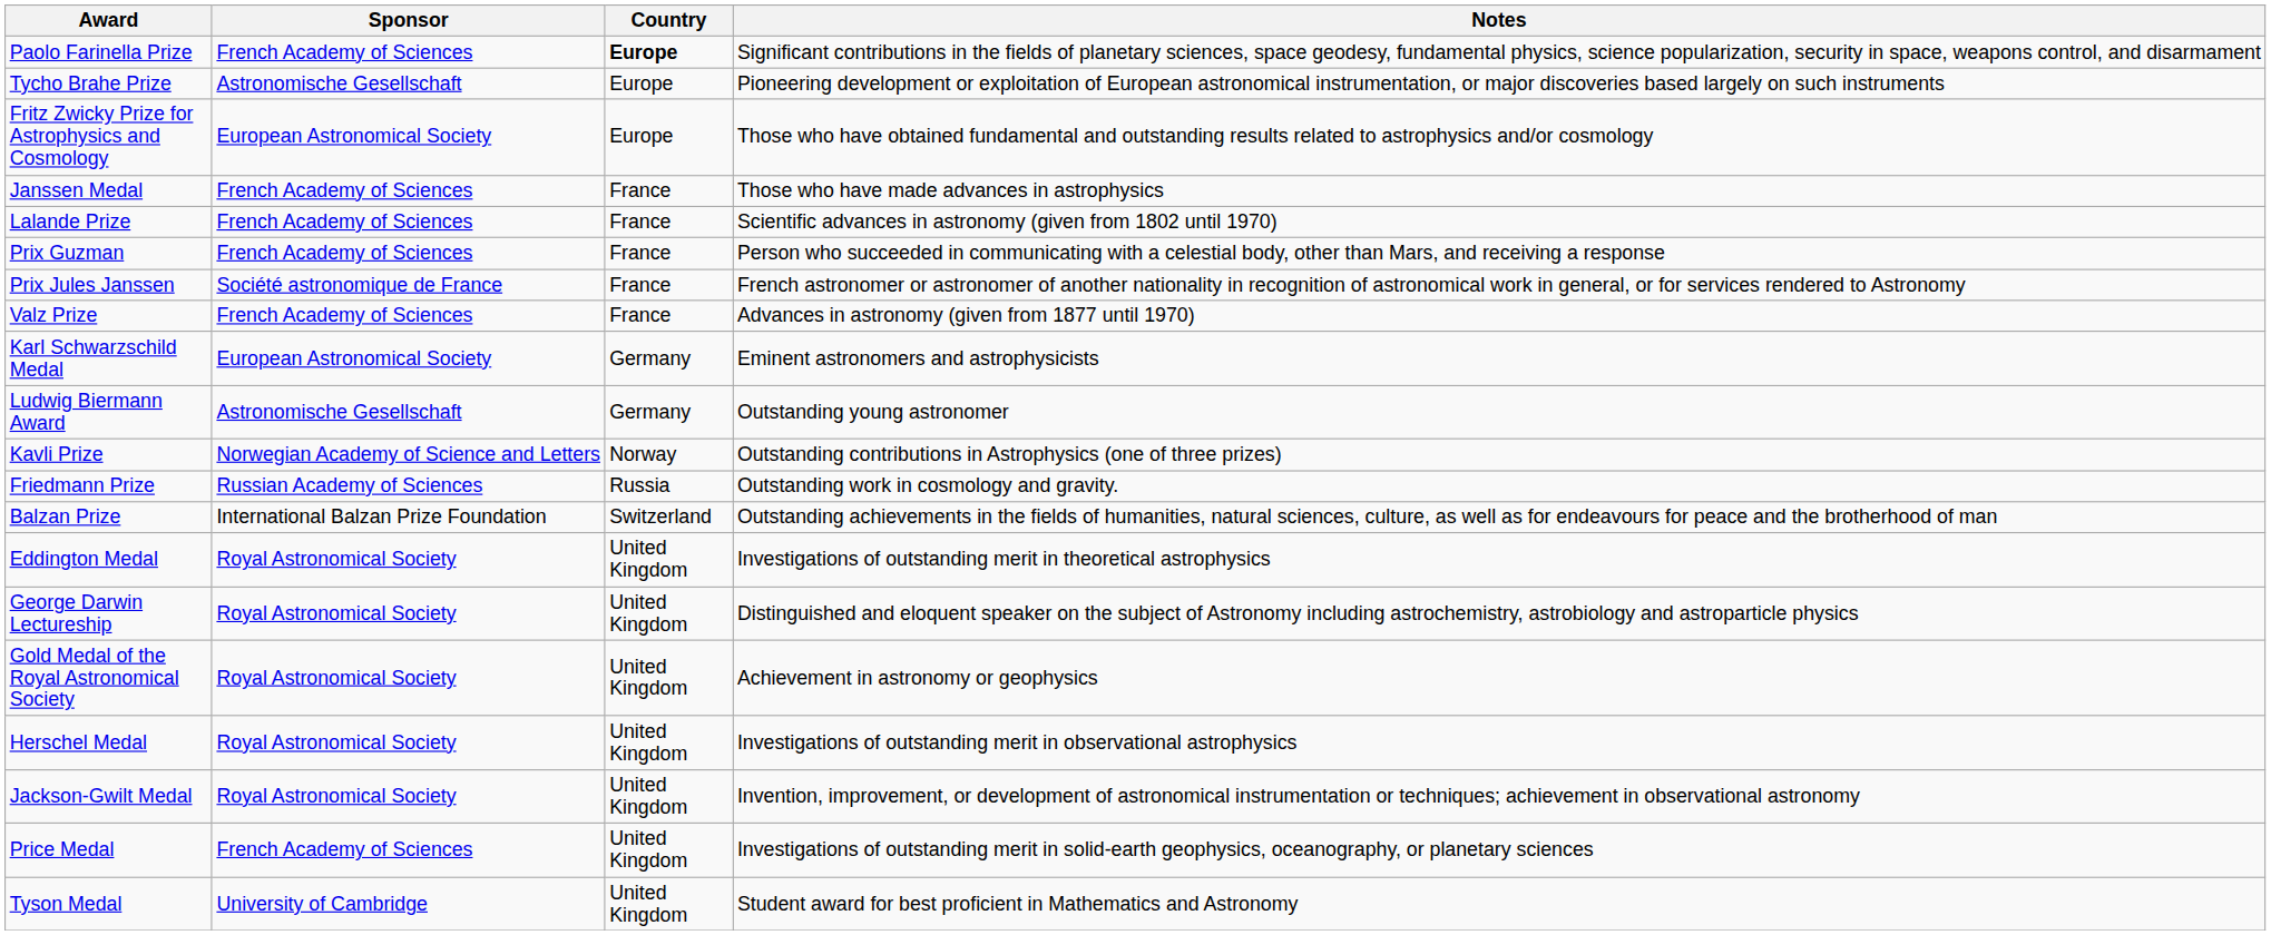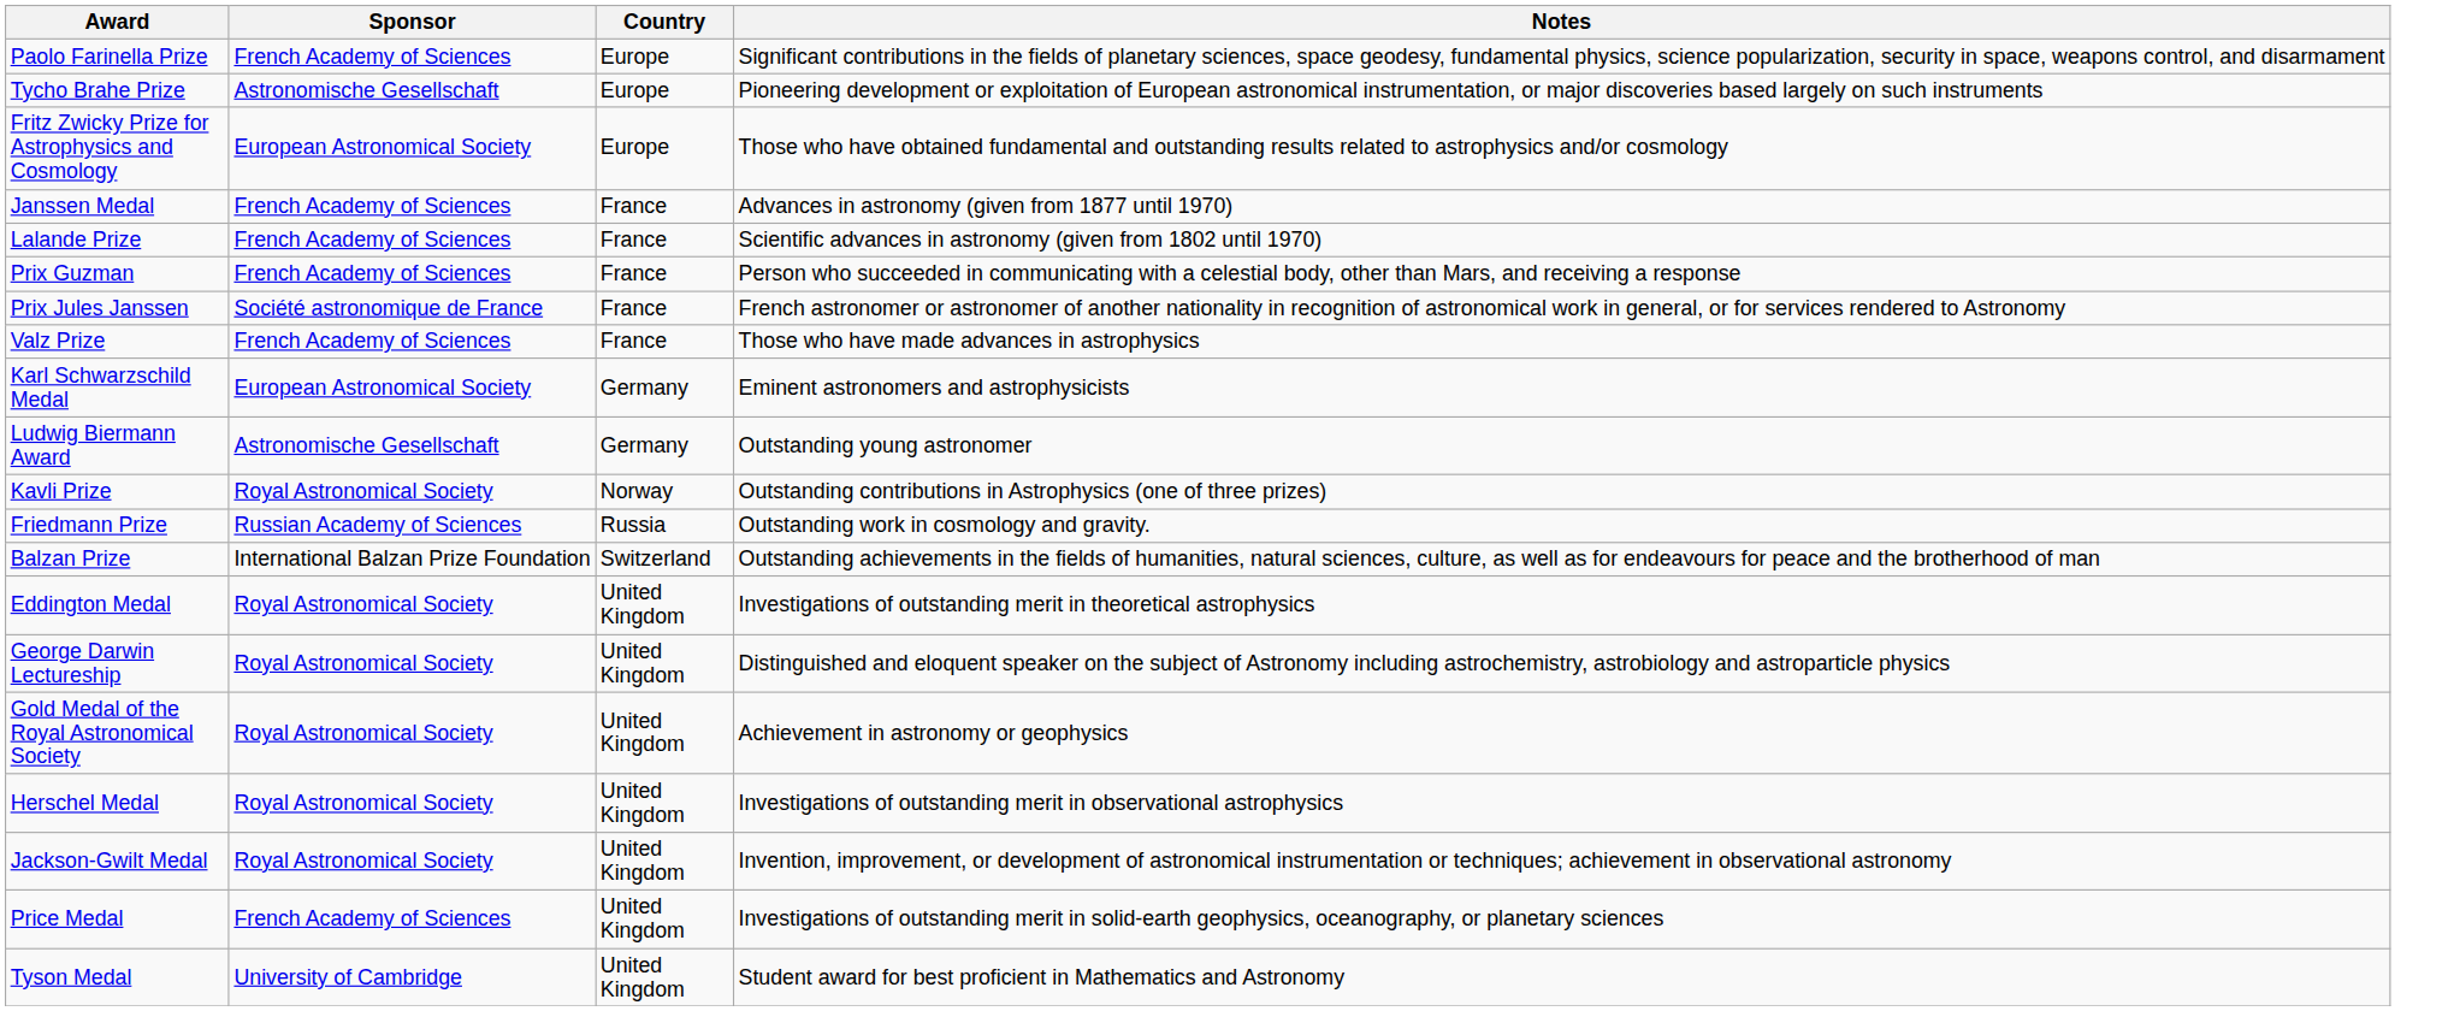 <table Class="wikitable sortable">
 <tr>
 <th style="width:10em;">Award</th>
 <th>Sponsor</th>
 <th style="width:6em;">Country</th>
 <th>Notes</th>
 </tr>
 <tr>
 <td><a href='#'>Paolo Farinella Prize</a></td>
 <td><a href='#'>French Academy of Sciences</a></td>
-<td><strong>Europe</strong></td>
+<td>Europe</td>
 <td>Significant contributions in the fields of planetary sciences, space geodesy, fundamental physics, science popularization, security in space, weapons control, and disarmament</td>
 </tr>
 <tr>
 <td><a href='#'>Tycho Brahe Prize</a></td>
 <td><a href='#'>Astronomische Gesellschaft</a></td>
 <td>Europe</td>
 <td>Pioneering development or exploitation of European astronomical instrumentation, or major discoveries based largely on such instruments</td>
 </tr>
 <tr>
 <td><a href='#'>Fritz Zwicky Prize for Astrophysics and Cosmology</a></td>
 <td><a href='#'>European Astronomical Society</a></td>
 <td>Europe</td>
 <td>Those who have obtained fundamental and outstanding results related to astrophysics and/or cosmology</td>
 </tr>
 <tr>
 <td><a href='#'>Janssen Medal</a></td>
 <td><a href='#'>French Academy of Sciences</a></td>
 <td>France</td>
-<td>Those who have made advances in astrophysics</td>
+<td>Advances in astronomy (given from 1877 until 1970)</td>
 </tr>
 <tr>
 <td><a href='#'>Lalande Prize</a></td>
 <td><a href='#'>French Academy of Sciences</a></td>
 <td>France</td>
 <td>Scientific advances in astronomy (given from 1802 until 1970)</td>
 </tr>
 <tr>
 <td><a href='#'>Prix Guzman</a></td>
 <td><a href='#'>French Academy of Sciences</a></td>
 <td>France</td>
 <td>Person who succeeded in communicating with a celestial body, other than Mars, and receiving a response</td>
 </tr>
 <tr>
 <td><a href='#'>Prix Jules Janssen</a></td>
 <td><a href='#'>Société astronomique de France</a></td>
 <td>France</td>
 <td>French astronomer or astronomer of another nationality in recognition of astronomical work in general, or for services rendered to Astronomy</td>
 </tr>
 <tr>
 <td><a href='#'>Valz Prize</a></td>
 <td><a href='#'>French Academy of Sciences</a></td>
 <td>France</td>
-<td>Advances in astronomy (given from 1877 until 1970)</td>
+<td>Those who have made advances in astrophysics</td>
 </tr>
 <tr>
 <td><a href='#'>Karl Schwarzschild Medal</a></td>
 <td><a href='#'>European Astronomical Society</a></td>
 <td>Germany</td>
 <td>Eminent astronomers and astrophysicists</td>
 </tr>
 <tr>
 <td><a href='#'>Ludwig Biermann Award</a></td>
 <td><a href='#'>Astronomische Gesellschaft</a></td>
 <td>Germany</td>
 <td>Outstanding young astronomer</td>
 </tr>
 <tr>
 <td><a href='#'>Kavli Prize</a></td>
-<td><a href='#'>Norwegian Academy of Science and Letters</a></td>
+<td><a href='#'>Royal Astronomical Society</a></td>
 <td>Norway</td>
 <td>Outstanding contributions in Astrophysics (one of three prizes)</td>
 </tr>
 <tr>
 <td><a href='#'>Friedmann Prize</a></td>
 <td><a href='#'>Russian Academy of Sciences</a></td>
 <td>Russia</td>
 <td>Outstanding work in cosmology and gravity.</td>
 </tr>
 <tr>
 <td><a href='#'>Balzan Prize</a></td>
 <td>International Balzan Prize Foundation</td>
 <td>Switzerland</td>
 <td>Outstanding achievements in the fields of humanities, natural sciences, culture, as well as for endeavours for peace and the brotherhood of man</td>
 </tr>
 <tr>
 <td><a href='#'>Eddington Medal</a></td>
 <td><a href='#'>Royal Astronomical Society</a></td>
 <td>United Kingdom</td>
 <td>Investigations of outstanding merit in theoretical astrophysics</td>
 </tr>
 <tr>
 <td><a href='#'>George Darwin Lectureship</a></td>
 <td><a href='#'>Royal Astronomical Society</a></td>
 <td>United Kingdom</td>
 <td>Distinguished and eloquent speaker on the subject of Astronomy including astrochemistry, astrobiology and astroparticle physics</td>
 </tr>
 <tr>
 <td><a href='#'>Gold Medal of the Royal Astronomical Society</a></td>
 <td><a href='#'>Royal Astronomical Society</a></td>
 <td>United Kingdom</td>
 <td>Achievement in astronomy or geophysics</td>
 </tr>
 <tr>
 <td><a href='#'>Herschel Medal</a></td>
 <td><a href='#'>Royal Astronomical Society</a></td>
 <td>United Kingdom</td>
 <td>Investigations of outstanding merit in observational astrophysics</td>
 </tr>
 <tr>
 <td><a href='#'>Jackson-Gwilt Medal</a></td>
 <td><a href='#'>Royal Astronomical Society</a></td>
 <td>United Kingdom</td>
 <td>Invention, improvement, or development of astronomical instrumentation or techniques; achievement in observational astronomy</td>
 </tr>
 <tr>
 <td><a href='#'>Price Medal</a></td>
 <td><a href='#'>French Academy of Sciences</a></td>
 <td>United Kingdom</td>
 <td>Investigations of outstanding merit in solid-earth geophysics, oceanography, or planetary sciences</td>
 </tr>
 <tr>
 <td><a href='#'>Tyson Medal</a></td>
 <td><a href='#'>University of Cambridge</a></td>
 <td>United Kingdom</td>
 <td>Student award for best proficient in Mathematics and Astronomy</td>
 </tr>
 </table>
